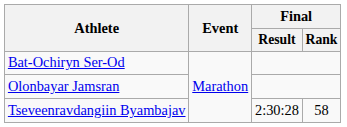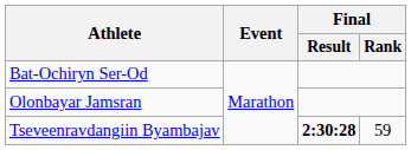 <table class="wikitable" style="font-size:90%">
 <tr>
 <th rowspan="2">Athlete</th>
 <th rowspan="2">Event</th>
 <th colspan="2">Final</th>
 </tr>
 <tr style="font-size:95%">
 <th>Result</th>
 <th>Rank</th>
 </tr>
 <tr align=center>
 <td align=left><a href='#'>Bat-Ochiryn Ser-Od</a></td>
 <td align=left rowspan=3><a href='#'>Marathon</a></td>
 <td colspan=2></td>
 </tr>
 <tr align=center>
 <td align=left><a href='#'>Olonbayar Jamsran</a></td>
 <td colspan=2></td>
 </tr>
 <tr align=center>
 <td align=left><a href='#'>Tseveenravdangiin Byambajav</a></td>
-<td>2:30:28</td>
-<td>58</td>
+<td><strong>2:30:28</strong></td>
+<td>59</td>
 </tr>
 </table>
